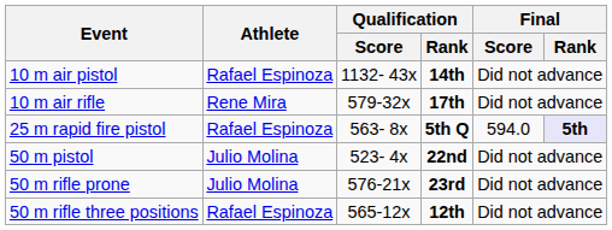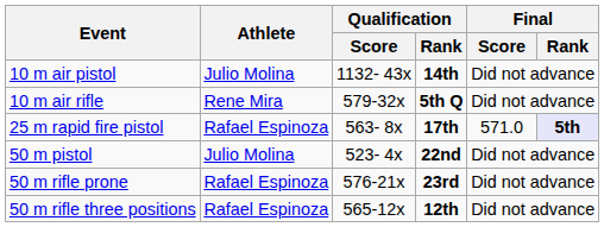 <table class="wikitable" style="font-size:90%">
 <tr>
 <th rowspan="2">Event</th>
 <th rowspan="2">Athlete</th>
 <th colspan="2">Qualification</th>
 <th colspan="2">Final</th>
 </tr>
 <tr>
 <th>Score</th>
 <th>Rank</th>
 <th>Score</th>
 <th>Rank</th>
 </tr>
 <tr>
 <td><a href='#'>10 m air pistol</a></td>
-<td><a href='#'>Rafael Espinoza</a></td>
+<td><a href='#'>Julio Molina</a></td>
 <td align=center>1132- 43x</td>
 <td align=center><strong>14th</strong></td>
 <td align=center colspan=2>Did not advance</td>
 </tr>
 <tr>
 <td><a href='#'>10 m air rifle</a></td>
 <td><a href='#'>Rene Mira</a></td>
 <td align=center>579-32x</td>
-<td align=center><strong>17th</strong></td>
+<td align=center><strong>5th Q</strong></td>
 <td align=center colspan=2>Did not advance</td>
 </tr>
 <tr>
 <td><a href='#'>25 m rapid fire pistol</a></td>
 <td><a href='#'>Rafael Espinoza</a></td>
 <td align=center>563- 8x</td>
-<td align=center><strong>5th Q</strong></td>
-<td align=center>594.0</td>
+<td align=center><strong>17th</strong></td>
+<td align=center>571.0</td>
 <td align=center style="background: lavender;"><strong>5th</strong></td>
 </tr>
 <tr>
 <td><a href='#'>50 m pistol</a></td>
 <td><a href='#'>Julio Molina</a></td>
 <td align=center>523- 4x</td>
 <td align=center><strong>22nd</strong></td>
 <td align=center colspan=2>Did not advance</td>
 </tr>
 <tr>
 <td><a href='#'>50 m rifle prone</a></td>
-<td><a href='#'>Julio Molina</a></td>
+<td><a href='#'>Rafael Espinoza</a></td>
 <td align=center>576-21x</td>
 <td align=center><strong>23rd</strong></td>
 <td align=center colspan=2>Did not advance</td>
 </tr>
 <tr>
 <td><a href='#'>50 m rifle three positions</a></td>
 <td><a href='#'>Rafael Espinoza</a></td>
 <td align=center>565-12x</td>
 <td align=center><strong>12th</strong></td>
 <td align=center colspan=2>Did not advance</td>
 </tr>
 </table>
